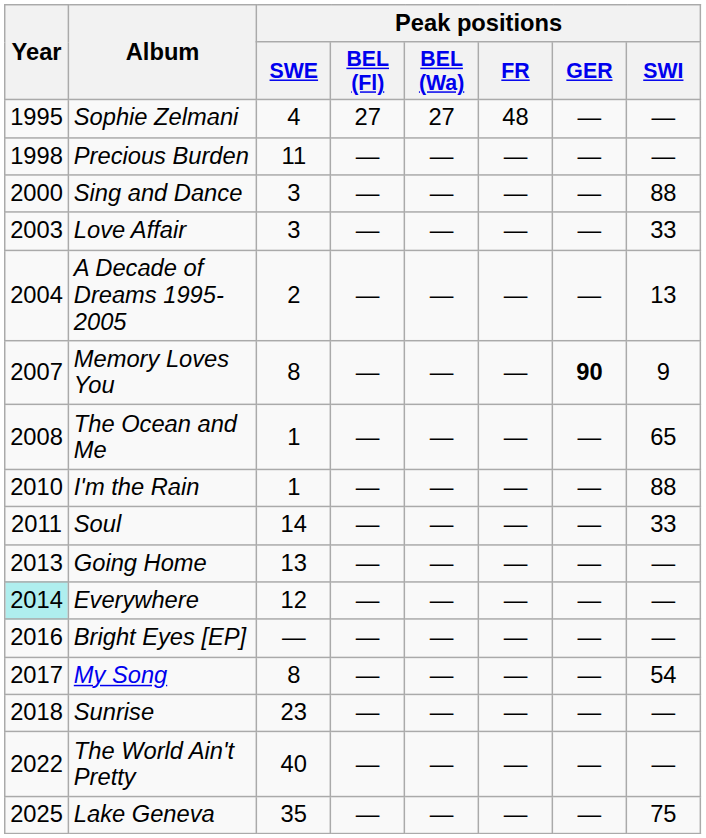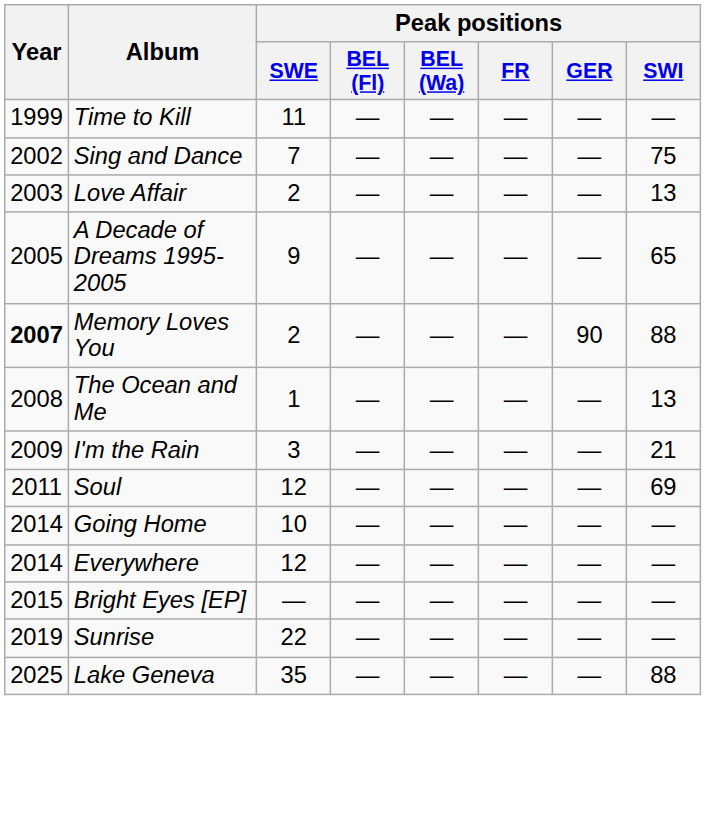 <table class="wikitable">
 <tr>
 <th rowspan="2" width="10">Year</th>
 <th rowspan="2" width="120">Album</th>
 <th colspan="6" width="20">Peak positions</th>
 </tr>
 <tr>
 <th scope="col" style="width:3em;font-size:90%;"><a href='#'>SWE</a><br></th>
 <th scope="col" style="width:3em;font-size:90%;"><a href='#'>BEL <br>(Fl)</a><br></th>
 <th scope="col" style="width:3em;font-size:90%;"><a href='#'>BEL <br>(Wa)</a><br></th>
 <th scope="col" style="width:3em;font-size:90%;"><a href='#'>FR</a><br></th>
 <th scope="col" style="width:3em;font-size:90%;"><a href='#'>GER</a></th>
 <th scope="col" style="width:3em;font-size:90%;"><a href='#'>SWI</a><br></th>
 </tr>
 <tr>
-<td style="text-align:center;">1995</td>
-<td><em>Sophie Zelmani</em></td>
-<td style="text-align:center;">4</td>
-<td style="text-align:center;">27</td>
-<td style="text-align:center;">27</td>
-<td style="text-align:center;">48</td>
-<td style="text-align:center;">—</td>
-<td style="text-align:center;">—</td>
-</tr>
-<tr>
-<td style="text-align:center;">1998</td>
-<td><em>Precious Burden</em></td>
+<td style="text-align:center;">1999</td>
+<td><em>Time to Kill</em></td>
 <td style="text-align:center;">11</td>
 <td style="text-align:center;">—</td>
 <td style="text-align:center;">—</td>
 <td style="text-align:center;">—</td>
 <td style="text-align:center;">—</td>
 <td style="text-align:center;">—</td>
 </tr>
 <tr>
-<td style="text-align:center;">2000</td>
+<td style="text-align:center;">2002</td>
 <td><em>Sing and Dance</em></td>
-<td style="text-align:center;">3</td>
+<td style="text-align:center;">7</td>
 <td style="text-align:center;">—</td>
 <td style="text-align:center;">—</td>
 <td style="text-align:center;">—</td>
 <td style="text-align:center;">—</td>
-<td style="text-align:center;">88</td>
+<td style="text-align:center;">75</td>
 </tr>
 <tr>
 <td style="text-align:center;">2003</td>
 <td><em>Love Affair</em></td>
-<td style="text-align:center;">3</td>
-<td style="text-align:center;">—</td>
-<td style="text-align:center;">—</td>
-<td style="text-align:center;">—</td>
-<td style="text-align:center;">—</td>
-<td style="text-align:center;">33</td>
-</tr>
-<tr>
-<td style="text-align:center;">2004</td>
-<td><em>A Decade of Dreams 1995-2005</em></td>
 <td style="text-align:center;">2</td>
 <td style="text-align:center;">—</td>
 <td style="text-align:center;">—</td>
 <td style="text-align:center;">—</td>
 <td style="text-align:center;">—</td>
 <td style="text-align:center;">13</td>
 </tr>
 <tr>
-<td style="text-align:center;">2007</td>
-<td><em>Memory Loves You</em></td>
-<td style="text-align:center;">8</td>
+<td style="text-align:center;">2005</td>
+<td><em>A Decade of Dreams 1995-2005</em></td>
+<td style="text-align:center;">9</td>
 <td style="text-align:center;">—</td>
 <td style="text-align:center;">—</td>
 <td style="text-align:center;">—</td>
-<td style="text-align:center;"><strong>90</strong></td>
-<td style="text-align:center;">9</td>
+<td style="text-align:center;">—</td>
+<td style="text-align:center;">65</td>
+</tr>
+<tr>
+<td style="text-align:center;"><strong>2007</strong></td>
+<td><em>Memory Loves You</em></td>
+<td style="text-align:center;">2</td>
+<td style="text-align:center;">—</td>
+<td style="text-align:center;">—</td>
+<td style="text-align:center;">—</td>
+<td style="text-align:center;">90</td>
+<td style="text-align:center;">88</td>
 </tr>
 <tr>
 <td style="text-align:center;">2008</td>
 <td><em>The Ocean and Me</em></td>
 <td style="text-align:center;">1</td>
 <td style="text-align:center;">—</td>
 <td style="text-align:center;">—</td>
 <td style="text-align:center;">—</td>
 <td style="text-align:center;">—</td>
-<td style="text-align:center;">65</td>
+<td style="text-align:center;">13</td>
 </tr>
 <tr>
-<td style="text-align:center;">2010</td>
+<td style="text-align:center;">2009</td>
 <td><em>I'm the Rain</em></td>
-<td style="text-align:center;">1</td>
+<td style="text-align:center;">3</td>
 <td style="text-align:center;">—</td>
 <td style="text-align:center;">—</td>
 <td style="text-align:center;">—</td>
 <td style="text-align:center;">—</td>
-<td style="text-align:center;">88</td>
+<td style="text-align:center;">21</td>
 </tr>
 <tr>
 <td style="text-align:center;">2011</td>
 <td><em>Soul</em></td>
-<td style="text-align:center;">14</td>
+<td style="text-align:center;">12</td>
 <td style="text-align:center;">—</td>
 <td style="text-align:center;">—</td>
 <td style="text-align:center;">—</td>
 <td style="text-align:center;">—</td>
-<td style="text-align:center;">33</td>
+<td style="text-align:center;">69</td>
 </tr>
 <tr>
-<td style="text-align:center;">2013</td>
+<td style="text-align:center;">2014</td>
 <td><em>Going Home</em></td>
-<td style="text-align:center;">13</td>
+<td style="text-align:center;">10</td>
 <td style="text-align:center;">—</td>
 <td style="text-align:center;">—</td>
 <td style="text-align:center;">—</td>
 <td style="text-align:center;">—</td>
 <td style="text-align:center;">—</td>
 </tr>
 <tr>
-<td style="background: paleturquoise; text-align:center;">2014</td>
+<td style="text-align:center;">2014</td>
 <td><em>Everywhere</em></td>
 <td style="text-align:center;">12</td>
 <td style="text-align:center;">—</td>
 <td style="text-align:center;">—</td>
 <td style="text-align:center;">—</td>
 <td style="text-align:center;">—</td>
 <td style="text-align:center;">—</td>
 </tr>
 <tr>
-<td style="text-align:center;">2016</td>
+<td style="text-align:center;">2015</td>
 <td><em>Bright Eyes [EP]</em></td>
 <td style="text-align:center;">—</td>
 <td style="text-align:center;">—</td>
 <td style="text-align:center;">—</td>
 <td style="text-align:center;">—</td>
 <td style="text-align:center;">—</td>
 <td style="text-align:center;">—</td>
 </tr>
 <tr>
-<td style="text-align:center;">2017</td>
-<td><em><a href='#'>My Song</a></em></td>
-<td style="text-align:center;">8<br></td>
-<td style="text-align:center;">—</td>
-<td style="text-align:center;">—</td>
-<td style="text-align:center;">—</td>
-<td style="text-align:center;">—</td>
-<td style="text-align:center;">54</td>
-</tr>
-<tr>
-<td style="text-align:center;">2018</td>
+<td style="text-align:center;">2019</td>
 <td><em>Sunrise</em></td>
-<td style="text-align:center;">23<br></td>
-<td style="text-align:center;">—</td>
-<td style="text-align:center;">—</td>
-<td style="text-align:center;">—</td>
-<td style="text-align:center;">—</td>
-<td style="text-align:center;">—</td>
-</tr>
-<tr>
-<td style="text-align:center;">2022</td>
-<td><em>The World Ain't Pretty</em></td>
-<td style="text-align:center;">40<br></td>
+<td style="text-align:center;">22<br></td>
 <td style="text-align:center;">—</td>
 <td style="text-align:center;">—</td>
 <td style="text-align:center;">—</td>
 <td style="text-align:center;">—</td>
 <td style="text-align:center;">—</td>
 </tr>
 <tr>
 <td style="text-align:center;">2025</td>
 <td><em>Lake Geneva</em></td>
 <td style="text-align:center;">35<br></td>
 <td style="text-align:center;">—</td>
 <td style="text-align:center;">—</td>
 <td style="text-align:center;">—</td>
 <td style="text-align:center;">—</td>
-<td style="text-align:center;">75</td>
+<td style="text-align:center;">88</td>
 </tr>
 </table>
